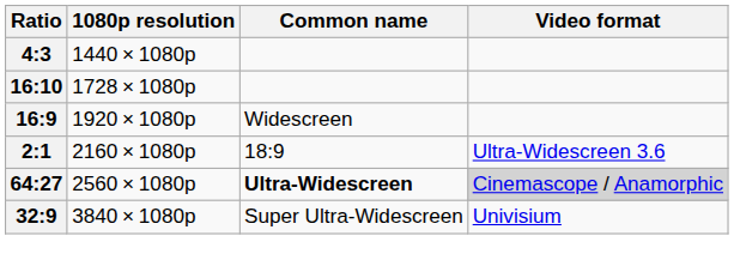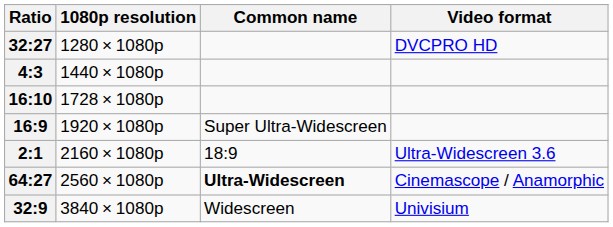 <table class="wikitable">
 <tr>
 <th>Ratio</th>
 <th>1080p resolution</th>
 <th>Common name</th>
 <th>Video format</th>
+</tr>
+<tr>
+<th>32:27</th>
+<td>1280 × 1080p</td>
+<td></td>
+<td><a href='#'>DVCPRO HD</a></td>
 </tr>
 <tr>
 <th>4:3</th>
 <td>1440 × 1080p</td>
 <td></td>
 <td></td>
 </tr>
 <tr>
 <th>16:10</th>
 <td>1728 × 1080p</td>
 <td></td>
 <td></td>
 </tr>
 <tr>
 <th>16:9</th>
 <td>1920 × 1080p</td>
-<td>Widescreen</td>
+<td>Super Ultra-Widescreen</td>
 <td></td>
 </tr>
 <tr>
 <th>2:1</th>
 <td>2160 × 1080p</td>
 <td>18:9</td>
 <td><a href='#'>Ultra-Widescreen 3.6</a></td>
 </tr>
 <tr>
 <th>64:27</th>
 <td>2560 × 1080p</td>
 <td><strong>Ultra-Widescreen</strong></td>
-<td style="background: lightgrey;"><a href='#'>Cinemascope</a> / <a href='#'>Anamorphic</a></td>
+<td><a href='#'>Cinemascope</a> / <a href='#'>Anamorphic</a></td>
 </tr>
 <tr>
 <th>32:9</th>
 <td>3840 × 1080p</td>
-<td>Super Ultra-Widescreen</td>
+<td>Widescreen</td>
 <td><a href='#'>Univisium</a></td>
 </tr>
 </table>
